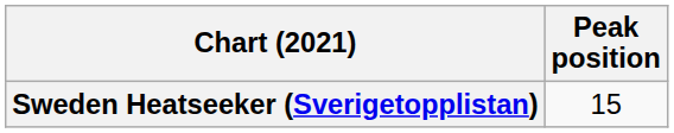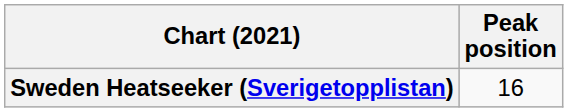 <table class="wikitable plainrowheaders" style="text-align:center">
 <tr>
 <th scope="col">Chart (2021)</th>
 <th scope="col">Peak<br>position</th>
 </tr>
 <tr>
 <th scope="row">Sweden Heatseeker (<a href='#'>Sverigetopplistan</a>)</th>
-<td>15</td>
+<td>16</td>
 </tr>
 </table>
